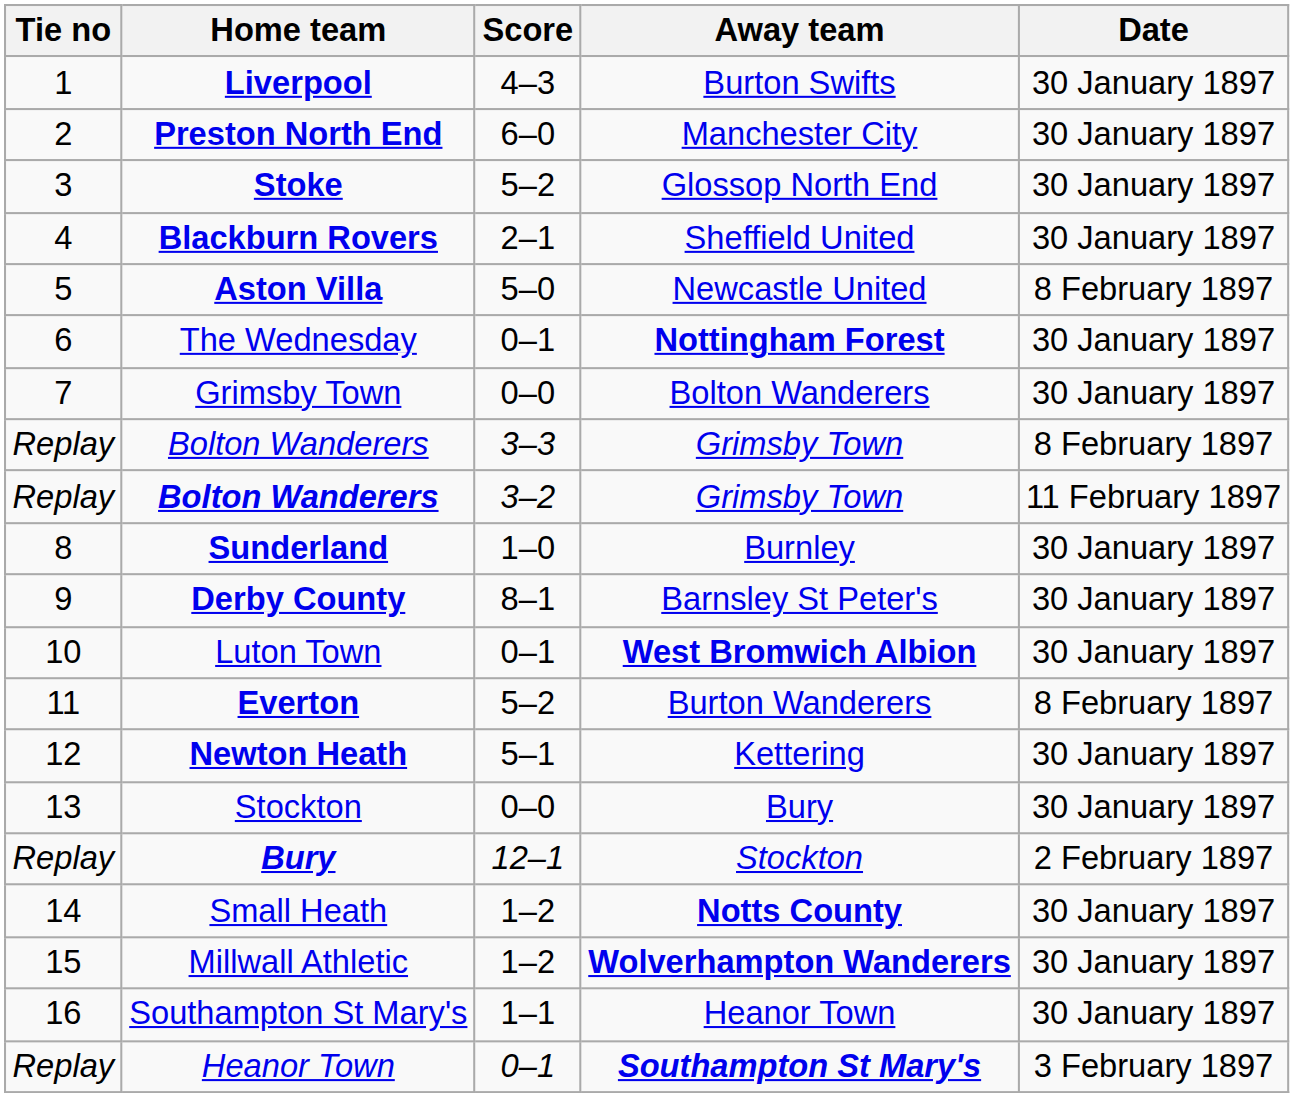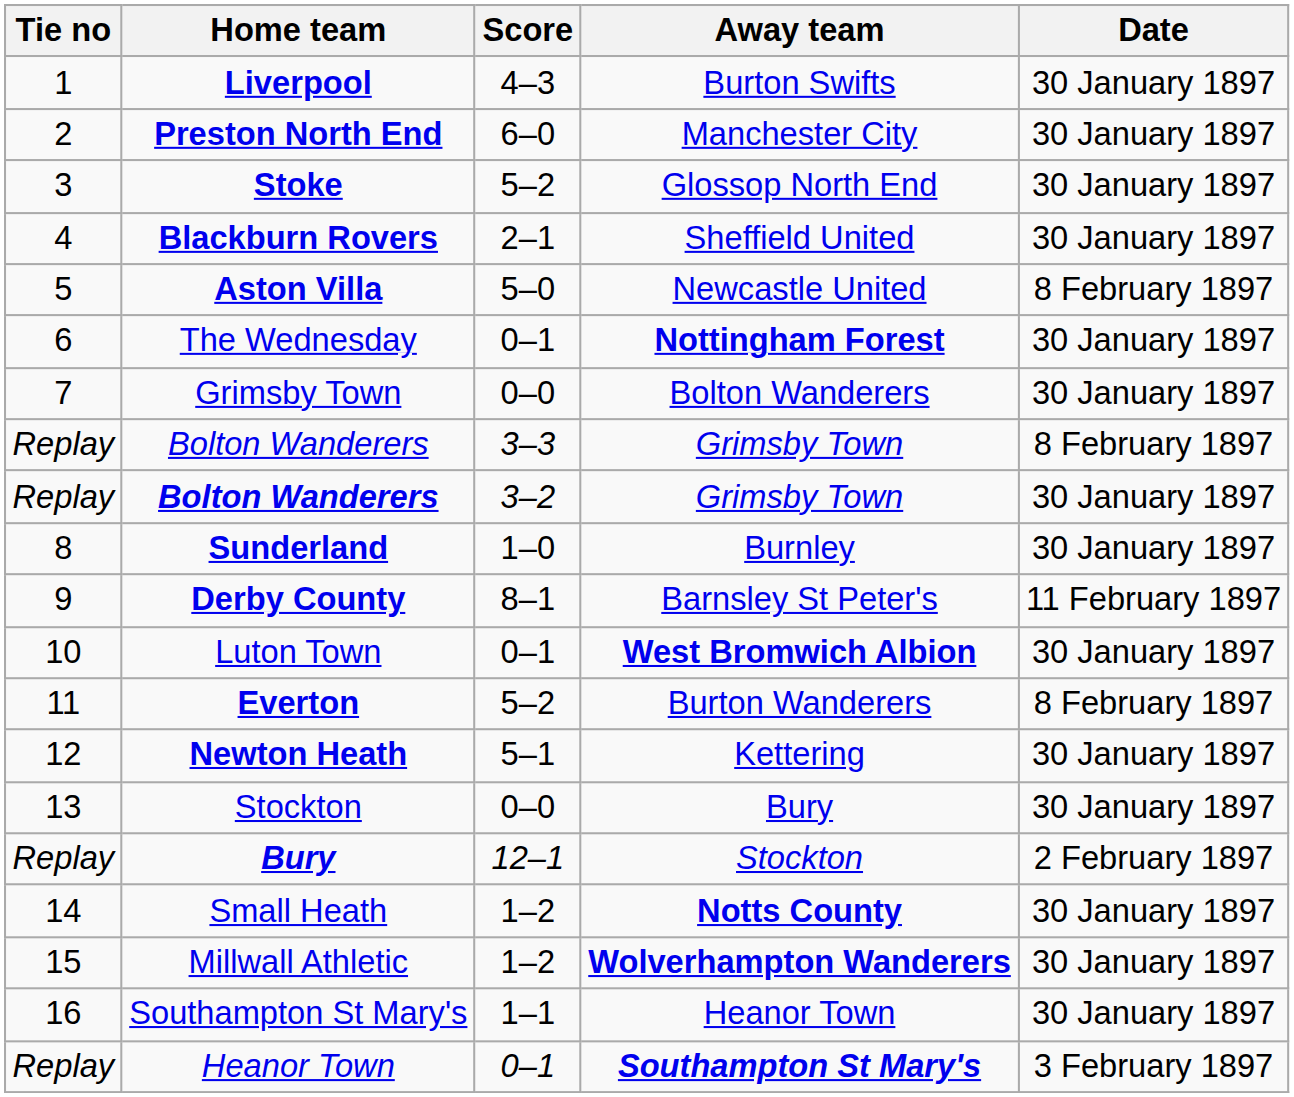 <table class="wikitable" style="text-align: center">
 <tr>
 <th>Tie no</th>
 <th>Home team</th>
 <th>Score</th>
 <th>Away team</th>
 <th>Date</th>
 </tr>
 <tr>
 <td>1</td>
 <td><strong><a href='#'>Liverpool</a></strong></td>
 <td>4–3</td>
 <td><a href='#'>Burton Swifts</a></td>
 <td>30 January 1897</td>
 </tr>
 <tr>
 <td>2</td>
 <td><strong><a href='#'>Preston North End</a></strong></td>
 <td>6–0</td>
 <td><a href='#'>Manchester City</a></td>
 <td>30 January 1897</td>
 </tr>
 <tr>
 <td>3</td>
 <td><strong><a href='#'>Stoke</a></strong></td>
 <td>5–2</td>
 <td><a href='#'>Glossop North End</a></td>
 <td>30 January 1897</td>
 </tr>
 <tr>
 <td>4</td>
 <td><strong><a href='#'>Blackburn Rovers</a></strong></td>
 <td>2–1</td>
 <td><a href='#'>Sheffield United</a></td>
 <td>30 January 1897</td>
 </tr>
 <tr>
 <td>5</td>
 <td><strong><a href='#'>Aston Villa</a></strong></td>
 <td>5–0</td>
 <td><a href='#'>Newcastle United</a></td>
 <td>8 February 1897</td>
 </tr>
 <tr>
 <td>6</td>
 <td><a href='#'>The Wednesday</a></td>
 <td>0–1</td>
 <td><strong><a href='#'>Nottingham Forest</a></strong></td>
 <td>30 January 1897</td>
 </tr>
 <tr>
 <td>7</td>
 <td><a href='#'>Grimsby Town</a></td>
 <td>0–0</td>
 <td><a href='#'>Bolton Wanderers</a></td>
 <td>30 January 1897</td>
 </tr>
 <tr>
 <td><em>Replay</em></td>
 <td><em><a href='#'>Bolton Wanderers</a></em></td>
 <td><em>3–3</em></td>
 <td><em><a href='#'>Grimsby Town</a></em></td>
 <td>8 February 1897</td>
 </tr>
 <tr>
 <td><em>Replay</em></td>
 <td><strong><em><a href='#'>Bolton Wanderers</a></em></strong></td>
 <td><em>3–2</em></td>
 <td><em><a href='#'>Grimsby Town</a></em></td>
-<td>11 February 1897</td>
+<td>30 January 1897</td>
 </tr>
 <tr>
 <td>8</td>
 <td><strong><a href='#'>Sunderland</a></strong></td>
 <td>1–0</td>
 <td><a href='#'>Burnley</a></td>
 <td>30 January 1897</td>
 </tr>
 <tr>
 <td>9</td>
 <td><strong><a href='#'>Derby County</a></strong></td>
 <td>8–1</td>
 <td><a href='#'>Barnsley St Peter's</a></td>
-<td>30 January 1897</td>
+<td>11 February 1897</td>
 </tr>
 <tr>
 <td>10</td>
 <td><a href='#'>Luton Town</a></td>
 <td>0–1</td>
 <td><strong><a href='#'>West Bromwich Albion</a></strong></td>
 <td>30 January 1897</td>
 </tr>
 <tr>
 <td>11</td>
 <td><strong><a href='#'>Everton</a></strong></td>
 <td>5–2</td>
 <td><a href='#'>Burton Wanderers</a></td>
 <td>8 February 1897</td>
 </tr>
 <tr>
 <td>12</td>
 <td><strong><a href='#'>Newton Heath</a></strong></td>
 <td>5–1</td>
 <td><a href='#'>Kettering</a></td>
 <td>30 January 1897</td>
 </tr>
 <tr>
 <td>13</td>
 <td><a href='#'>Stockton</a></td>
 <td>0–0</td>
 <td><a href='#'>Bury</a></td>
 <td>30 January 1897</td>
 </tr>
 <tr>
 <td><em>Replay</em></td>
 <td><strong><em><a href='#'>Bury</a></em></strong></td>
 <td><em>12–1</em></td>
 <td><em><a href='#'>Stockton</a></em></td>
 <td>2 February 1897</td>
 </tr>
 <tr>
 <td>14</td>
 <td><a href='#'>Small Heath</a></td>
 <td>1–2</td>
 <td><strong><a href='#'>Notts County</a></strong></td>
 <td>30 January 1897</td>
 </tr>
 <tr>
 <td>15</td>
 <td><a href='#'>Millwall Athletic</a></td>
 <td>1–2</td>
 <td><strong><a href='#'>Wolverhampton Wanderers</a></strong></td>
 <td>30 January 1897</td>
 </tr>
 <tr>
 <td>16</td>
 <td><a href='#'>Southampton St Mary's</a></td>
 <td>1–1</td>
 <td><a href='#'>Heanor Town</a></td>
 <td>30 January 1897</td>
 </tr>
 <tr>
 <td><em>Replay</em></td>
 <td><em><a href='#'>Heanor Town</a></em></td>
 <td><em>0–1</em></td>
 <td><strong><em><a href='#'>Southampton St Mary's</a></em></strong></td>
 <td>3 February 1897</td>
 </tr>
 <tr>
 </tr>
 </table>
